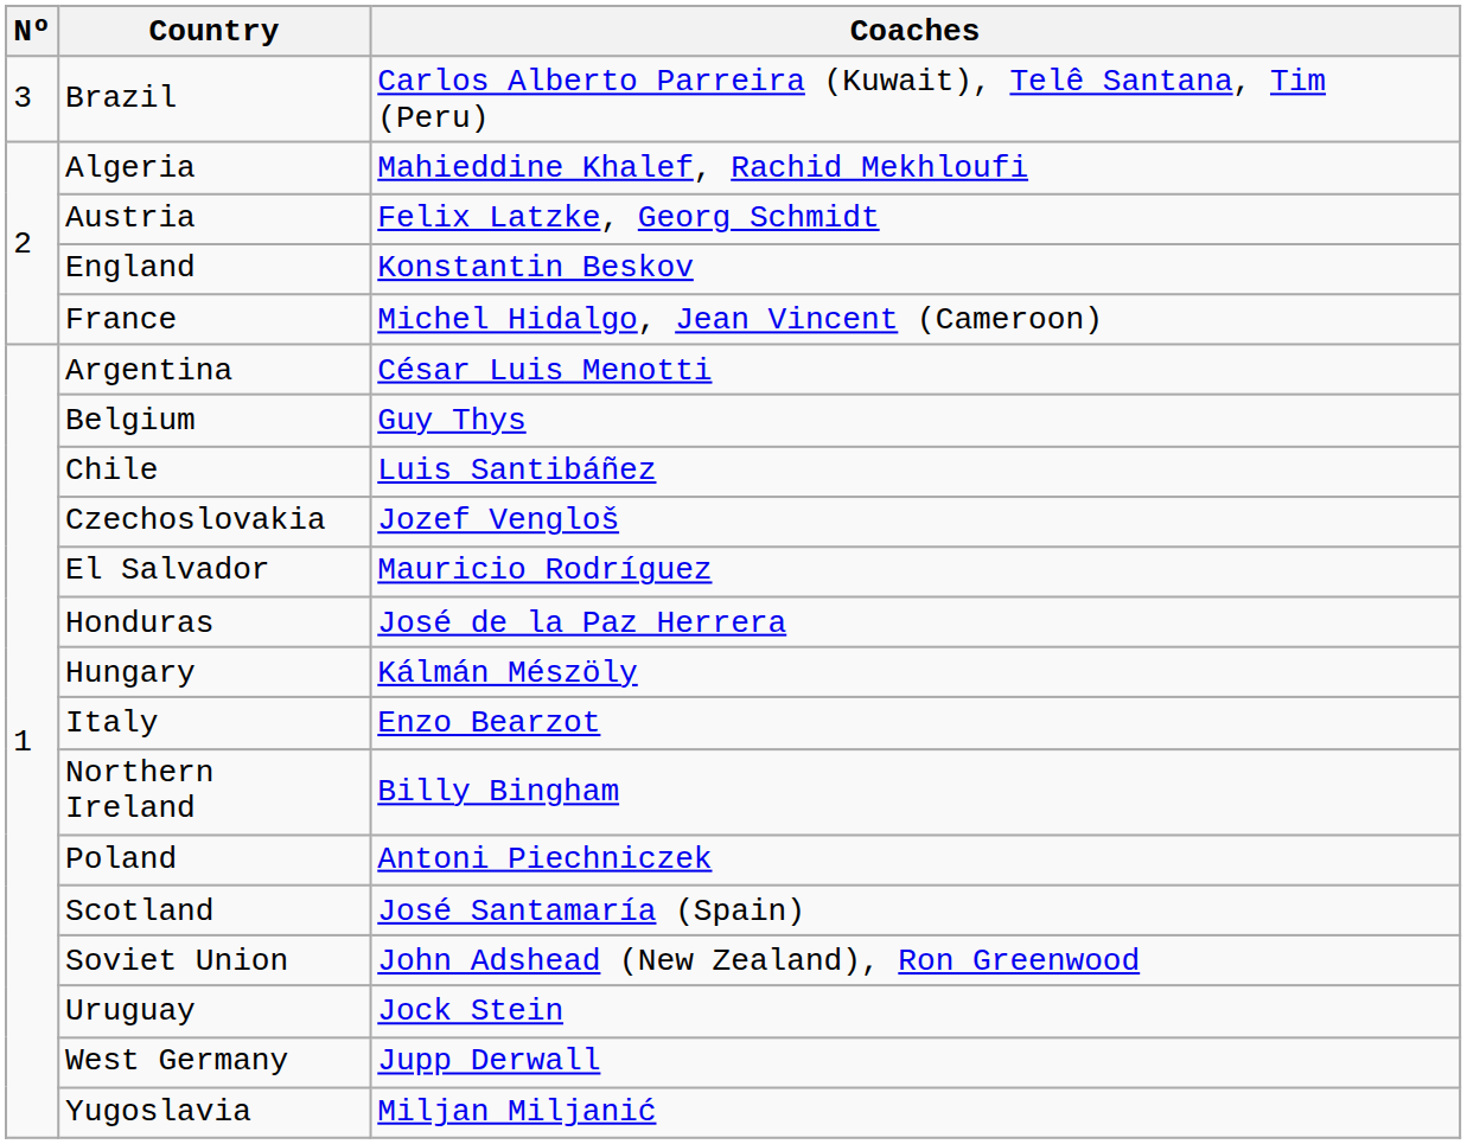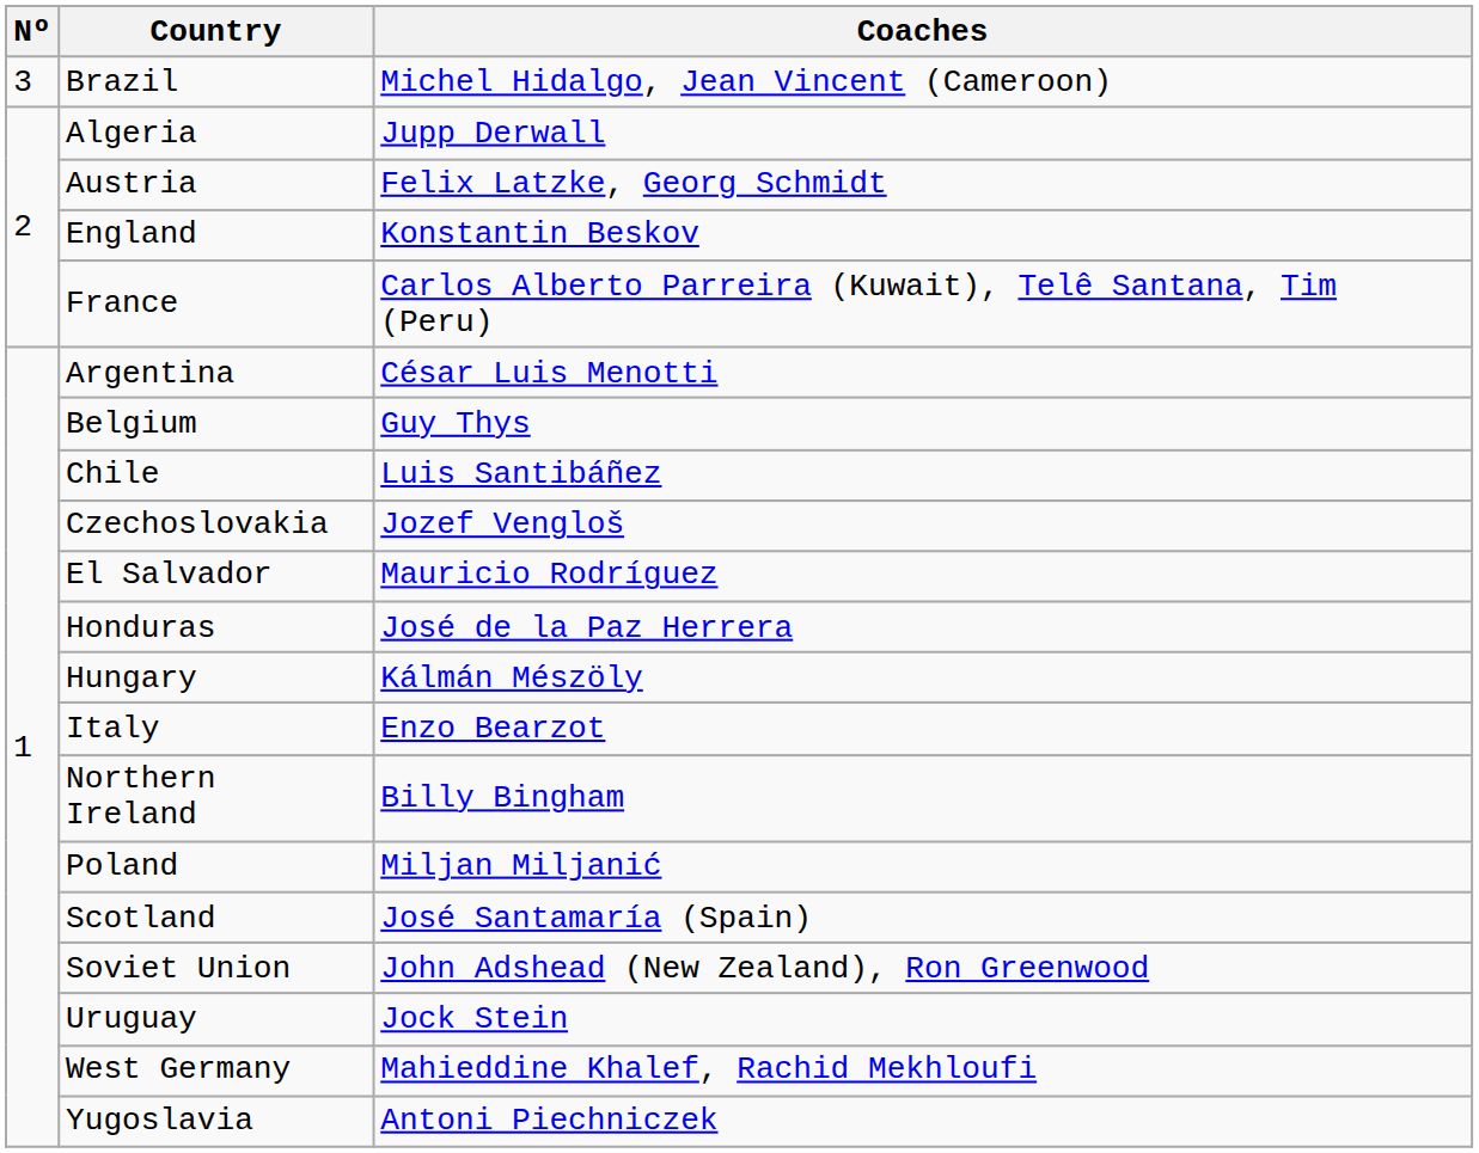 <table class="wikitable">
 <tr>
 <th>Nº</th>
 <th>Country</th>
 <th>Coaches</th>
 </tr>
 <tr>
 <td rowspan="1">3</td>
 <td> Brazil</td>
-<td><a href='#'>Carlos Alberto Parreira</a> (Kuwait), <a href='#'>Telê Santana</a>, <a href='#'>Tim</a> (Peru)</td>
+<td><a href='#'>Michel Hidalgo</a>, <a href='#'>Jean Vincent</a> (Cameroon)</td>
 </tr>
 <tr>
 <td rowspan="4">2</td>
 <td> Algeria</td>
-<td><a href='#'>Mahieddine Khalef</a>, <a href='#'>Rachid Mekhloufi</a></td>
+<td><a href='#'>Jupp Derwall</a></td>
 </tr>
 <tr>
 <td> Austria</td>
 <td><a href='#'>Felix Latzke</a>, <a href='#'>Georg Schmidt</a></td>
 </tr>
 <tr>
 <td> England</td>
 <td><a href='#'>Konstantin Beskov</a></td>
 </tr>
 <tr>
 <td> France</td>
-<td><a href='#'>Michel Hidalgo</a>, <a href='#'>Jean Vincent</a> (Cameroon)</td>
+<td><a href='#'>Carlos Alberto Parreira</a> (Kuwait), <a href='#'>Telê Santana</a>, <a href='#'>Tim</a> (Peru)</td>
 </tr>
 <tr>
 <td rowspan="15">1</td>
 <td> Argentina</td>
 <td><a href='#'>César Luis Menotti</a></td>
 </tr>
 <tr>
 <td> Belgium</td>
 <td><a href='#'>Guy Thys</a></td>
 </tr>
 <tr>
 <td> Chile</td>
 <td><a href='#'>Luis Santibáñez</a></td>
 </tr>
 <tr>
 <td> Czechoslovakia</td>
 <td><a href='#'>Jozef Vengloš</a></td>
 </tr>
 <tr>
 <td> El Salvador</td>
 <td><a href='#'>Mauricio Rodríguez</a></td>
 </tr>
 <tr>
 <td> Honduras</td>
 <td><a href='#'>José de la Paz Herrera</a></td>
 </tr>
 <tr>
 <td> Hungary</td>
 <td><a href='#'>Kálmán Mészöly</a></td>
 </tr>
 <tr>
 <td> Italy</td>
 <td><a href='#'>Enzo Bearzot</a></td>
 </tr>
 <tr>
 <td> Northern Ireland</td>
 <td><a href='#'>Billy Bingham</a></td>
 </tr>
 <tr>
 <td> Poland</td>
-<td><a href='#'>Antoni Piechniczek</a></td>
+<td><a href='#'>Miljan Miljanić</a></td>
 </tr>
 <tr>
 <td> Scotland</td>
 <td><a href='#'>José Santamaría</a> (Spain)</td>
 </tr>
 <tr>
 <td> Soviet Union</td>
 <td><a href='#'>John Adshead</a> (New Zealand), <a href='#'>Ron Greenwood</a></td>
 </tr>
 <tr>
 <td> Uruguay</td>
 <td><a href='#'>Jock Stein</a></td>
 </tr>
 <tr>
 <td> West Germany</td>
-<td><a href='#'>Jupp Derwall</a></td>
+<td><a href='#'>Mahieddine Khalef</a>, <a href='#'>Rachid Mekhloufi</a></td>
 </tr>
 <tr>
 <td> Yugoslavia</td>
-<td><a href='#'>Miljan Miljanić</a></td>
+<td><a href='#'>Antoni Piechniczek</a></td>
 </tr>
 </table>
